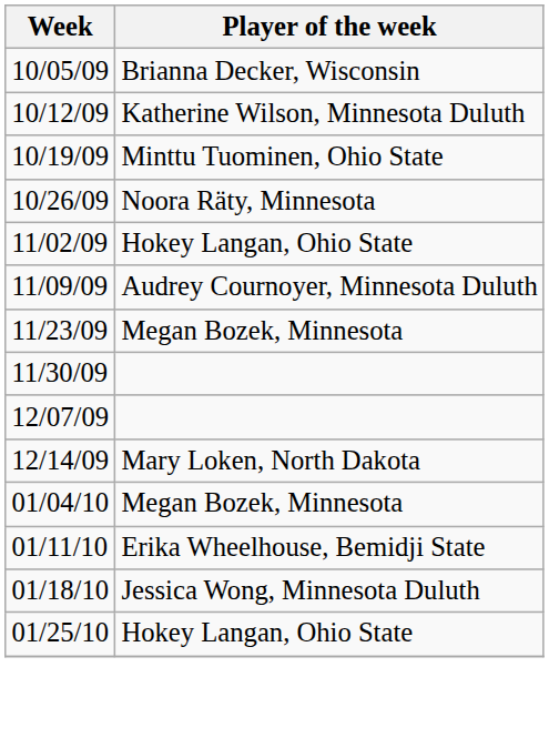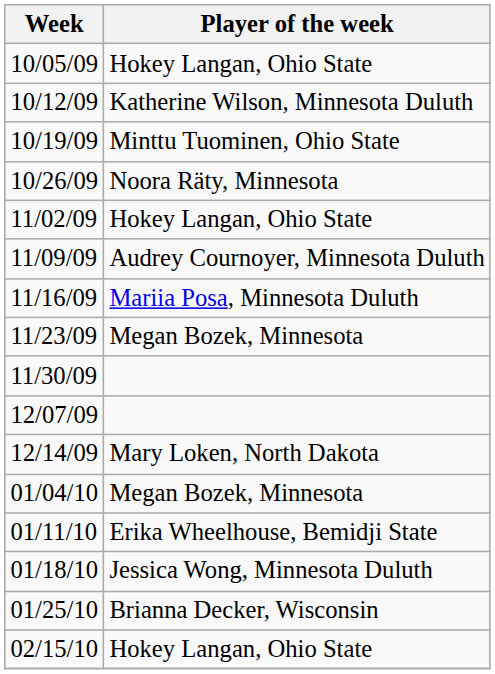 <table class="wikitable" border="1">
 <tr>
 <th>Week</th>
 <th>Player of the week</th>
 </tr>
 <tr>
 <td>10/05/09</td>
-<td>Brianna Decker, Wisconsin</td>
+<td>Hokey Langan, Ohio State</td>
 </tr>
 <tr>
 <td>10/12/09</td>
 <td>Katherine Wilson, Minnesota Duluth</td>
 </tr>
 <tr>
 <td>10/19/09</td>
 <td>Minttu Tuominen, Ohio State</td>
 </tr>
 <tr>
 <td>10/26/09</td>
 <td>Noora Räty, Minnesota</td>
 </tr>
 <tr>
 <td>11/02/09</td>
 <td>Hokey Langan, Ohio State</td>
 </tr>
 <tr>
 <td>11/09/09</td>
 <td>Audrey Cournoyer, Minnesota Duluth</td>
+</tr>
+<tr>
+<td>11/16/09</td>
+<td><a href='#'>Mariia Posa</a>, Minnesota Duluth</td>
 </tr>
 <tr>
 <td>11/23/09</td>
 <td>Megan Bozek, Minnesota</td>
 </tr>
 <tr>
 <td>11/30/09</td>
 <td></td>
 </tr>
 <tr>
 <td>12/07/09</td>
 <td></td>
 </tr>
 <tr>
 <td>12/14/09</td>
 <td>Mary Loken, North Dakota</td>
 </tr>
 <tr>
 <td>01/04/10</td>
 <td>Megan Bozek, Minnesota</td>
 </tr>
 <tr>
 <td>01/11/10</td>
 <td>Erika Wheelhouse, Bemidji State</td>
 </tr>
 <tr>
 <td>01/18/10</td>
 <td>Jessica Wong, Minnesota Duluth</td>
 </tr>
 <tr>
 <td>01/25/10</td>
+<td>Brianna Decker, Wisconsin</td>
+</tr>
+<tr>
+<td>02/15/10</td>
 <td>Hokey Langan, Ohio State</td>
 </tr>
 <tr>
 </tr>
 </table>
